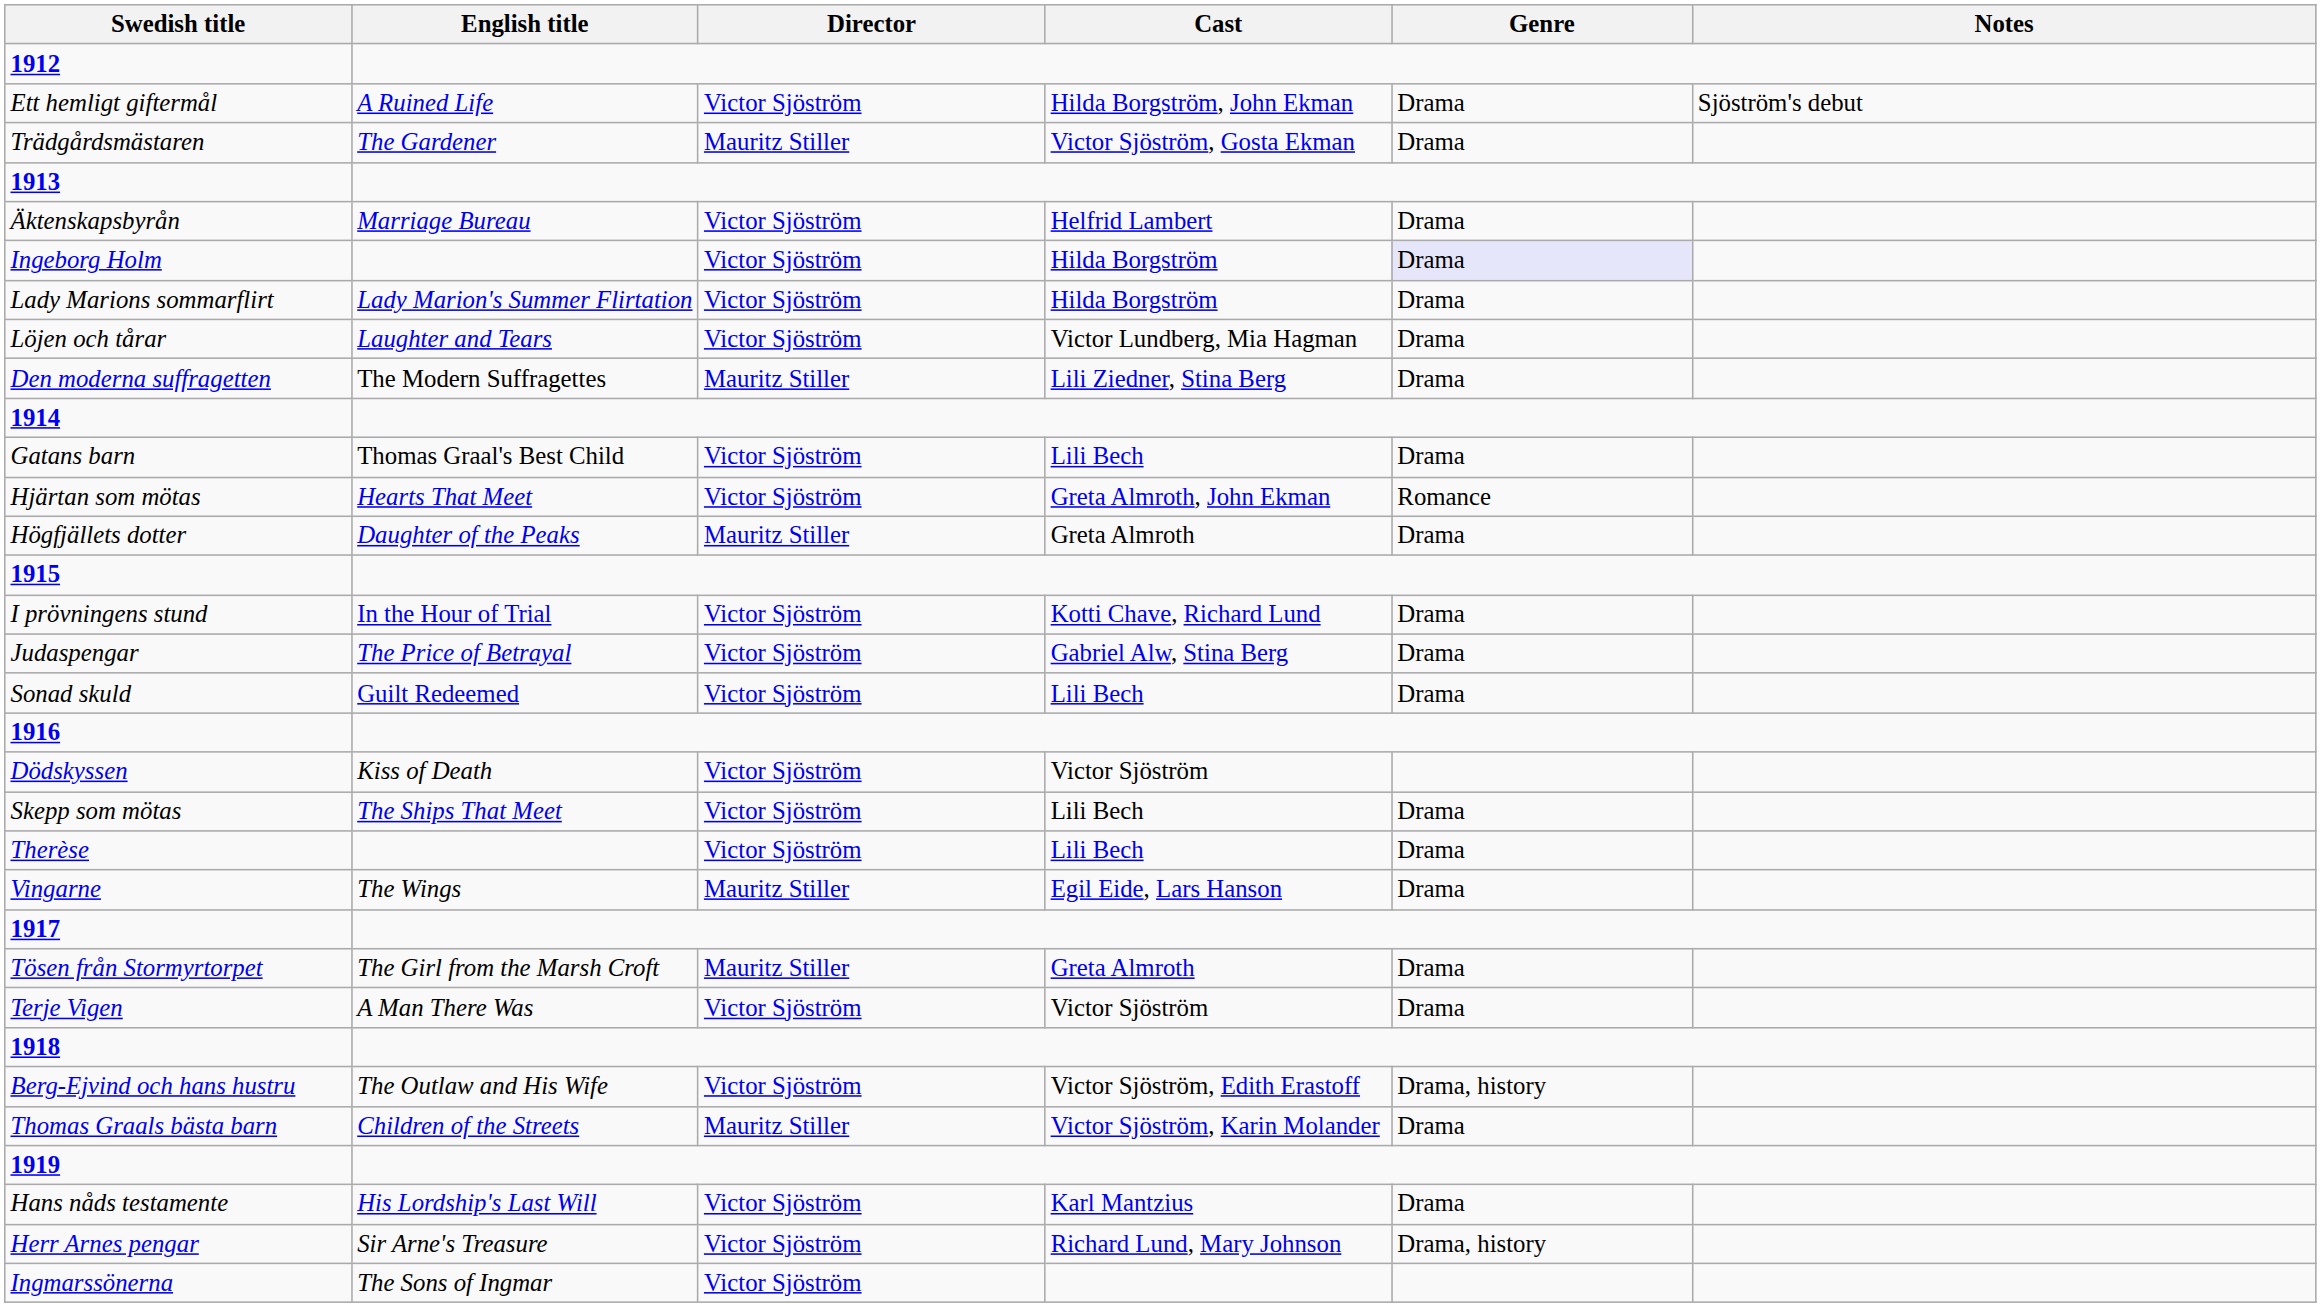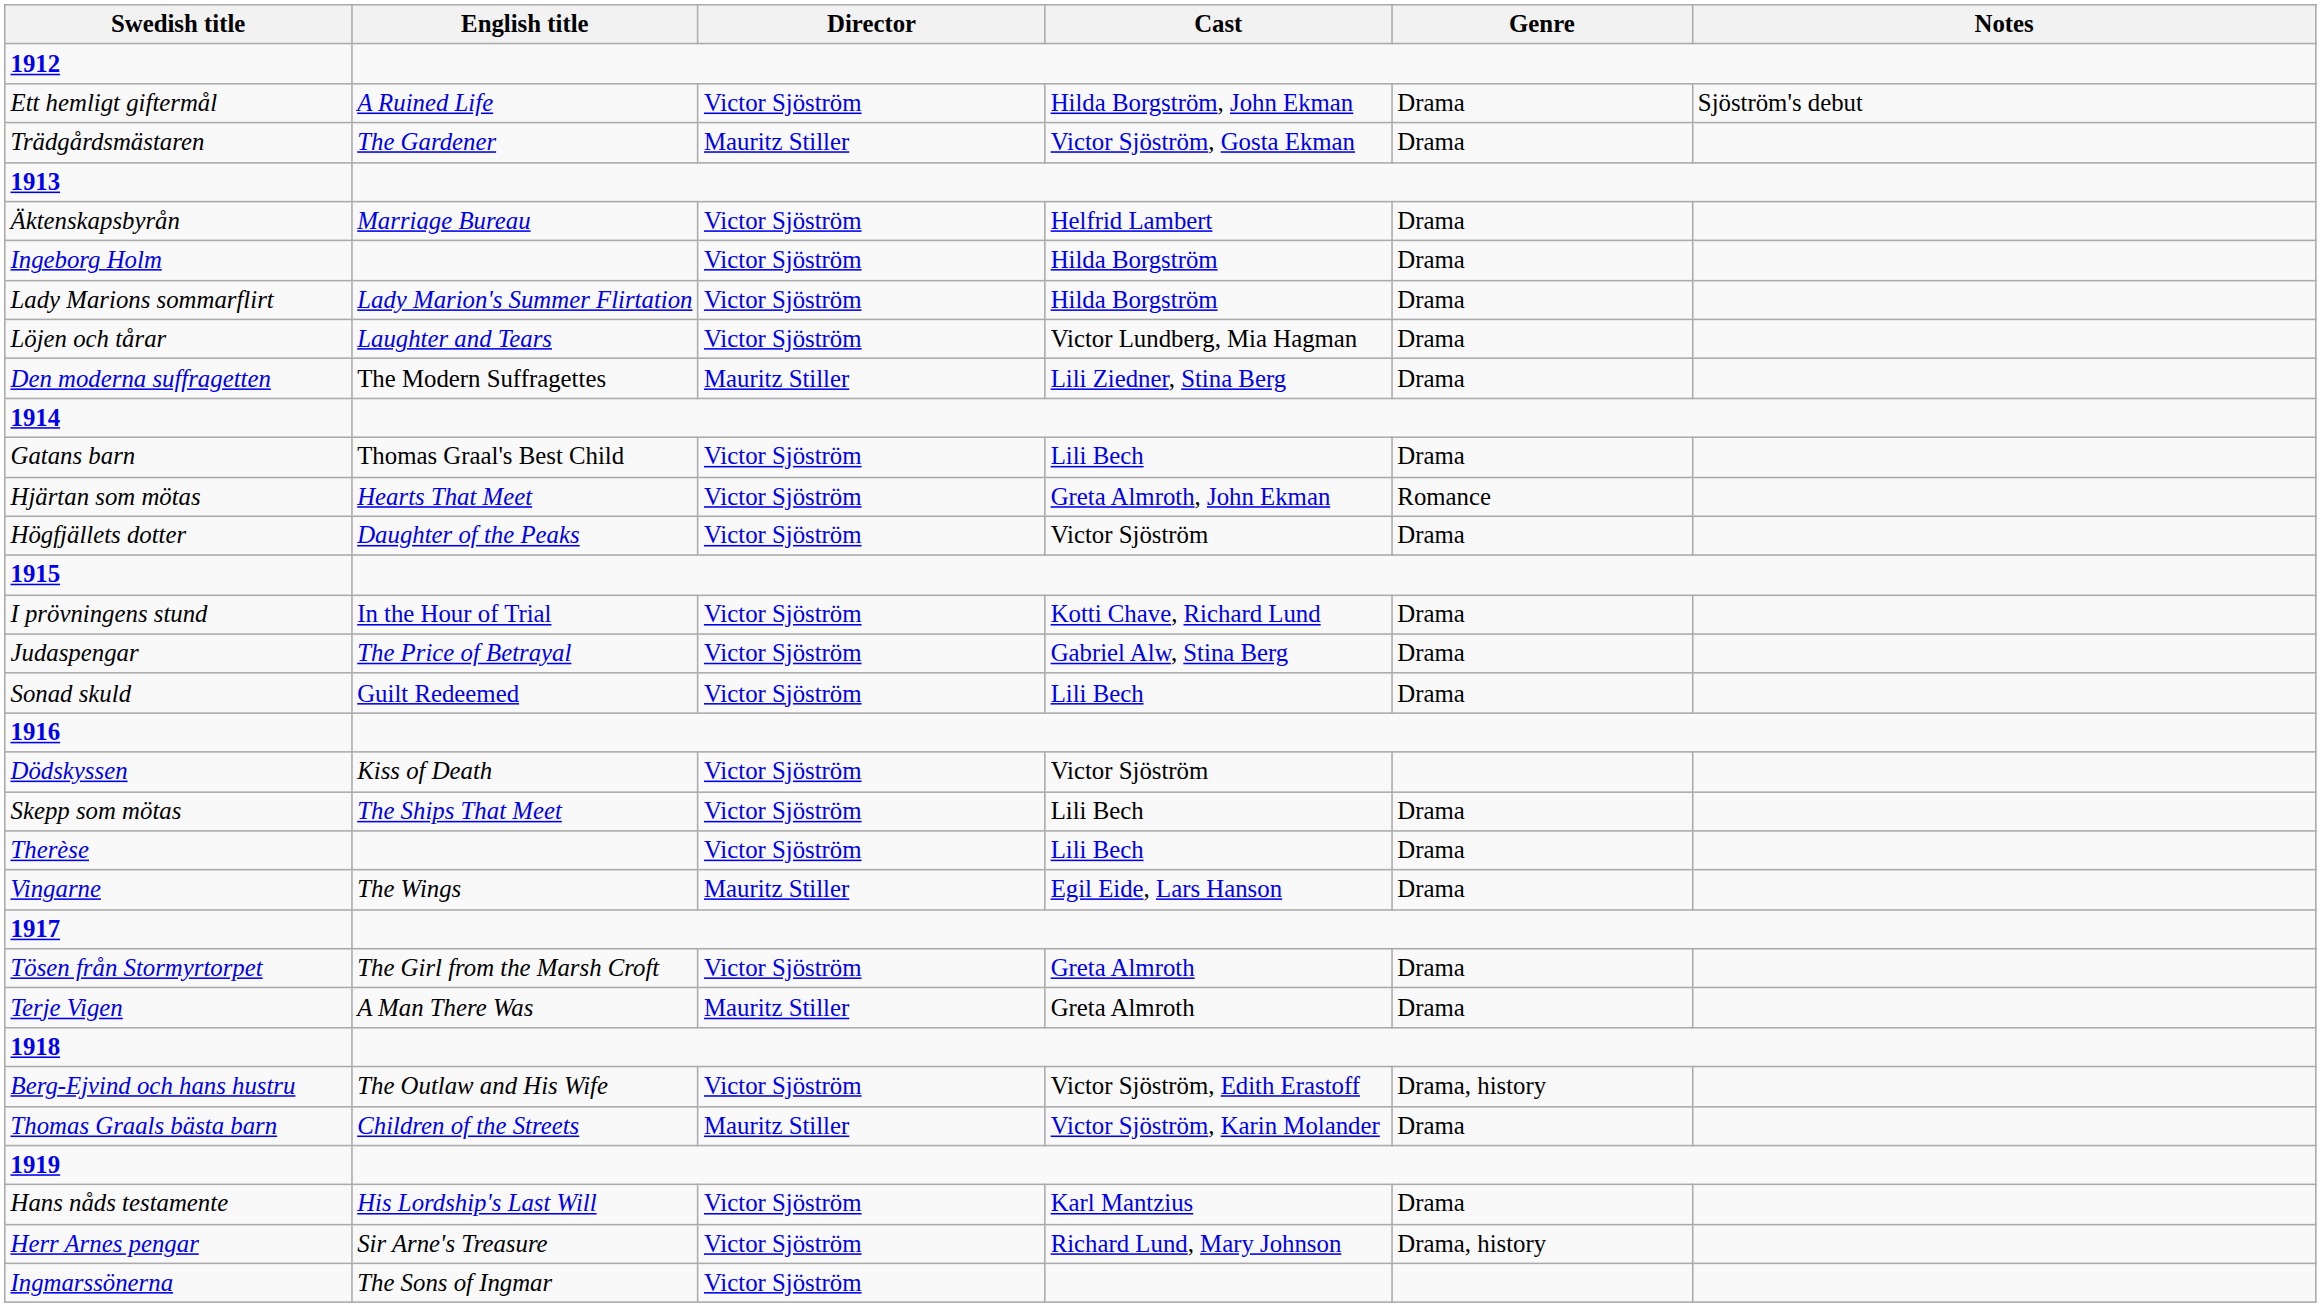 <table class="wikitable">
 <tr>
 <th width=15%>Swedish title</th>
 <th width=15%>English title</th>
 <th width=15%>Director</th>
 <th width=15%>Cast</th>
 <th width=13%>Genre</th>
 <th width=27%>Notes</th>
 </tr>
 <tr>
 <td><strong><a href='#'>1912</a></strong></td>
 </tr>
 <tr>
 <td><em>Ett hemligt giftermål</em></td>
 <td><em><a href='#'>A Ruined Life</a></em></td>
 <td><a href='#'>Victor Sjöström</a></td>
 <td><a href='#'>Hilda Borgström</a>, <a href='#'>John Ekman</a></td>
 <td>Drama</td>
 <td>Sjöström's debut</td>
 </tr>
 <tr>
 <td><em>Trädgårdsmästaren</em></td>
 <td><em><a href='#'>The Gardener</a></em></td>
 <td><a href='#'>Mauritz Stiller</a></td>
 <td><a href='#'>Victor Sjöström</a>, <a href='#'>Gosta Ekman</a></td>
 <td>Drama</td>
 <td></td>
 </tr>
 <tr>
 <td><strong><a href='#'>1913</a></strong></td>
 </tr>
 <tr>
 <td><em>Äktenskapsbyrån</em></td>
 <td><em><a href='#'>Marriage Bureau</a></em></td>
 <td><a href='#'>Victor Sjöström</a></td>
 <td><a href='#'>Helfrid Lambert</a></td>
 <td>Drama</td>
 <td></td>
 </tr>
 <tr>
 <td><em><a href='#'>Ingeborg Holm</a></em></td>
 <td></td>
 <td><a href='#'>Victor Sjöström</a></td>
 <td><a href='#'>Hilda Borgström</a></td>
-<td style="background: lavender;">Drama</td>
+<td>Drama</td>
 <td></td>
 </tr>
 <tr>
 <td><em>Lady Marions sommarflirt</em></td>
 <td><em><a href='#'>Lady Marion's Summer Flirtation</a></em></td>
 <td><a href='#'>Victor Sjöström</a></td>
 <td><a href='#'>Hilda Borgström</a></td>
 <td>Drama</td>
 <td></td>
 </tr>
 <tr>
 <td><em>Löjen och tårar</em></td>
 <td><em><a href='#'>Laughter and Tears</a></em></td>
 <td><a href='#'>Victor Sjöström</a></td>
 <td>Victor Lundberg, Mia Hagman</td>
 <td>Drama</td>
 <td></td>
 </tr>
 <tr>
 <td><em><a href='#'>Den moderna suffragetten</a></em></td>
 <td>The Modern Suffragettes</td>
 <td><a href='#'>Mauritz Stiller</a></td>
 <td><a href='#'>Lili Ziedner</a>, <a href='#'>Stina Berg</a></td>
 <td>Drama</td>
 <td></td>
 </tr>
 <tr>
 <td><strong><a href='#'>1914</a></strong></td>
 </tr>
 <tr>
 <td><em>Gatans barn</em></td>
 <td>Thomas Graal's Best Child</td>
 <td><a href='#'>Victor Sjöström</a></td>
 <td><a href='#'>Lili Bech</a></td>
 <td>Drama</td>
 <td></td>
 </tr>
 <tr>
 <td><em>Hjärtan som mötas</em></td>
 <td><em><a href='#'>Hearts That Meet</a></em></td>
 <td><a href='#'>Victor Sjöström</a></td>
 <td><a href='#'>Greta Almroth</a>, <a href='#'>John Ekman</a></td>
 <td>Romance</td>
 <td></td>
 </tr>
 <tr>
 <td><em>Högfjällets dotter</em></td>
 <td><em><a href='#'>Daughter of the Peaks</a></em></td>
-<td><a href='#'>Mauritz Stiller</a></td>
-<td>Greta Almroth</td>
+<td><a href='#'>Victor Sjöström</a></td>
+<td>Victor Sjöström</td>
 <td>Drama</td>
 <td></td>
 </tr>
 <tr>
 <td><strong><a href='#'>1915</a></strong></td>
 </tr>
 <tr>
 <td><em>I prövningens stund</em></td>
 <td><a href='#'>In the Hour of Trial</a></td>
 <td><a href='#'>Victor Sjöström</a></td>
 <td><a href='#'>Kotti Chave</a>, <a href='#'>Richard Lund</a></td>
 <td>Drama</td>
 <td></td>
 </tr>
 <tr>
 <td><em>Judaspengar</em></td>
 <td><em><a href='#'>The Price of Betrayal</a></em></td>
 <td><a href='#'>Victor Sjöström</a></td>
 <td><a href='#'>Gabriel Alw</a>, <a href='#'>Stina Berg</a></td>
 <td>Drama</td>
 <td></td>
 </tr>
 <tr>
 <td><em>Sonad skuld</em></td>
 <td><a href='#'>Guilt Redeemed</a></td>
 <td><a href='#'>Victor Sjöström</a></td>
 <td><a href='#'>Lili Bech</a></td>
 <td>Drama</td>
 <td></td>
 </tr>
 <tr>
 <td><strong><a href='#'>1916</a></strong></td>
 </tr>
 <tr>
 <td><em><a href='#'>Dödskyssen</a></em></td>
 <td><em>Kiss of Death</em></td>
 <td><a href='#'>Victor Sjöström</a></td>
 <td>Victor Sjöström</td>
 <td></td>
 <td></td>
 </tr>
 <tr>
 <td><em>Skepp som mötas</em></td>
 <td><em><a href='#'>The Ships That Meet</a></em></td>
 <td><a href='#'>Victor Sjöström</a></td>
 <td>Lili Bech</td>
 <td>Drama</td>
 <td></td>
 </tr>
 <tr>
 <td><em><a href='#'>Therèse</a></em></td>
 <td></td>
 <td><a href='#'>Victor Sjöström</a></td>
 <td><a href='#'>Lili Bech</a></td>
 <td>Drama</td>
 <td></td>
 </tr>
 <tr>
 <td><em><a href='#'>Vingarne</a></em></td>
 <td><em>The Wings</em></td>
 <td><a href='#'>Mauritz Stiller</a></td>
 <td><a href='#'>Egil Eide</a>, <a href='#'>Lars Hanson</a></td>
 <td>Drama</td>
 <td></td>
 </tr>
 <tr>
 <td><strong><a href='#'>1917</a></strong></td>
 </tr>
 <tr>
 <td><em><a href='#'>Tösen från Stormyrtorpet</a></em></td>
 <td><em>The Girl from the Marsh Croft</em></td>
-<td><a href='#'>Mauritz Stiller</a></td>
+<td><a href='#'>Victor Sjöström</a></td>
 <td><a href='#'>Greta Almroth</a></td>
 <td>Drama</td>
 <td></td>
 </tr>
 <tr>
 <td><em><a href='#'>Terje Vigen</a></em></td>
 <td><em>A Man There Was</em></td>
-<td><a href='#'>Victor Sjöström</a></td>
-<td>Victor Sjöström</td>
+<td><a href='#'>Mauritz Stiller</a></td>
+<td>Greta Almroth</td>
 <td>Drama</td>
 <td></td>
 </tr>
 <tr>
 <td><strong><a href='#'>1918</a></strong></td>
 </tr>
 <tr>
 <td><em><a href='#'>Berg-Ejvind och hans hustru</a></em></td>
 <td><em>The Outlaw and His Wife</em></td>
 <td><a href='#'>Victor Sjöström</a></td>
 <td>Victor Sjöström, <a href='#'>Edith Erastoff</a></td>
 <td>Drama, history</td>
 <td></td>
 </tr>
 <tr>
 <td><em><a href='#'>Thomas Graals bästa barn</a></em></td>
 <td><em><a href='#'>Children of the Streets</a></em></td>
 <td><a href='#'>Mauritz Stiller</a></td>
 <td><a href='#'>Victor Sjöström</a>, <a href='#'>Karin Molander</a></td>
 <td>Drama</td>
 <td></td>
 </tr>
 <tr>
 <td><strong><a href='#'>1919</a></strong></td>
 </tr>
 <tr>
 <td><em>Hans nåds testamente</em></td>
 <td><em><a href='#'>His Lordship's Last Will</a></em></td>
 <td><a href='#'>Victor Sjöström</a></td>
 <td><a href='#'>Karl Mantzius</a></td>
 <td>Drama</td>
 <td></td>
 </tr>
 <tr>
 <td><em><a href='#'>Herr Arnes pengar</a></em></td>
 <td><em>Sir Arne's Treasure</em></td>
 <td><a href='#'>Victor Sjöström</a></td>
 <td><a href='#'>Richard Lund</a>, <a href='#'>Mary Johnson</a></td>
 <td>Drama, history</td>
 <td></td>
 </tr>
 <tr>
 <td><em><a href='#'>Ingmarssönerna</a></em></td>
 <td><em>The Sons of Ingmar</em></td>
 <td><a href='#'>Victor Sjöström</a></td>
 <td></td>
 <td></td>
 <td></td>
 </tr>
 </table>
